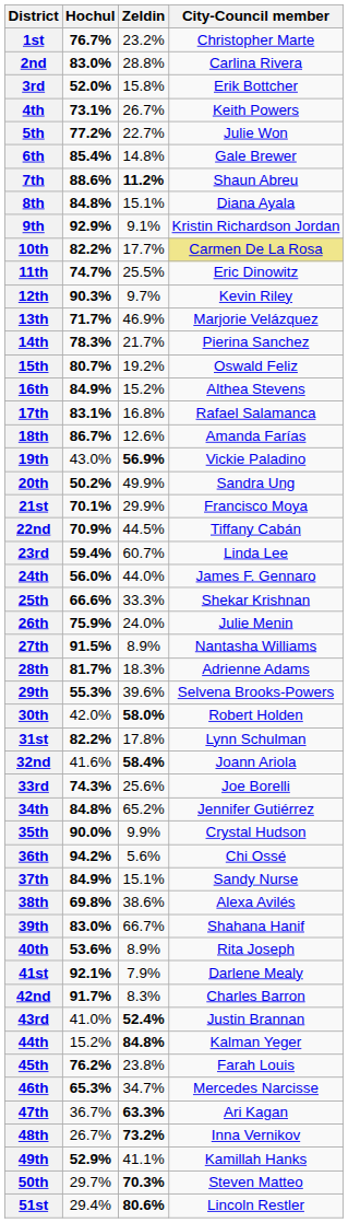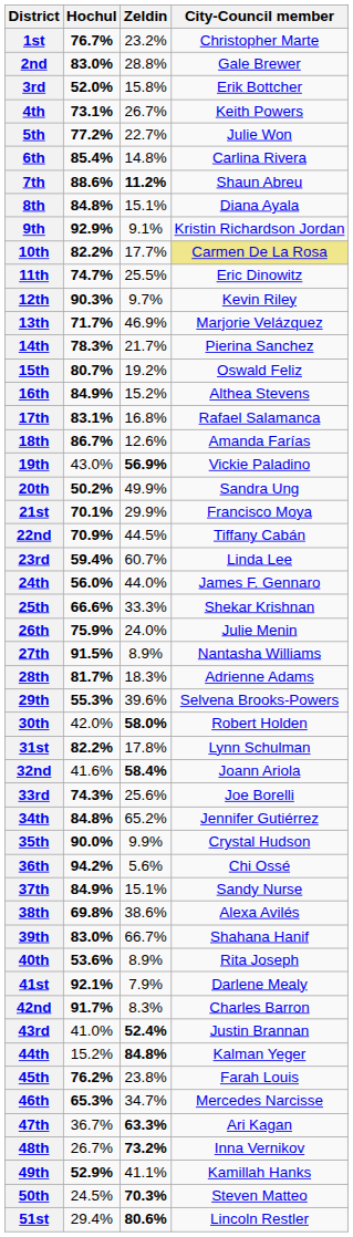 <table class=wikitable>
 <tr>
 <th>District</th>
 <th>Hochul</th>
 <th>Zeldin</th>
 <th>City-Council member</th>
 </tr>
 <tr align=center>
 <th><a href='#'>1st</a></th>
 <td><strong>76.7%</strong></td>
 <td>23.2%</td>
 <td><a href='#'>Christopher Marte</a></td>
 </tr>
 <tr align=center>
 <th><a href='#'>2nd</a></th>
 <td><strong>83.0%</strong></td>
 <td>28.8%</td>
-<td><a href='#'>Carlina Rivera</a></td>
+<td><a href='#'>Gale Brewer</a></td>
 </tr>
 <tr align=center>
 <th><a href='#'>3rd</a></th>
 <td><strong>52.0%</strong></td>
 <td>15.8%</td>
 <td><a href='#'>Erik Bottcher</a></td>
 </tr>
 <tr align=center>
 <th><a href='#'>4th</a></th>
 <td><strong>73.1%</strong></td>
 <td>26.7%</td>
 <td><a href='#'>Keith Powers</a></td>
 </tr>
 <tr align=center>
 <th><a href='#'>5th</a></th>
 <td><strong>77.2%</strong></td>
 <td>22.7%</td>
 <td><a href='#'>Julie Won</a></td>
 </tr>
 <tr align=center>
 <th><a href='#'>6th</a></th>
 <td><strong>85.4%</strong></td>
 <td>14.8%</td>
-<td><a href='#'>Gale Brewer</a></td>
+<td><a href='#'>Carlina Rivera</a></td>
 </tr>
 <tr align=center>
 <th><a href='#'>7th</a></th>
 <td><strong>88.6%</strong></td>
 <td><strong>11.2%</strong></td>
 <td><a href='#'>Shaun Abreu</a></td>
 </tr>
 <tr align=center>
 <th><a href='#'>8th</a></th>
 <td><strong>84.8%</strong></td>
 <td>15.1%</td>
 <td><a href='#'>Diana Ayala</a></td>
 </tr>
 <tr align=center>
 <th><a href='#'>9th</a></th>
 <td><strong>92.9%</strong></td>
 <td>9.1%</td>
 <td><a href='#'>Kristin Richardson Jordan</a></td>
 </tr>
 <tr align=center>
 <th><a href='#'>10th</a></th>
 <td><strong>82.2%</strong></td>
 <td>17.7%</td>
 <td style="background: khaki;"><a href='#'>Carmen De La Rosa</a></td>
 </tr>
 <tr align=center>
 <th><a href='#'>11th</a></th>
 <td><strong>74.7%</strong></td>
 <td>25.5%</td>
 <td><a href='#'>Eric Dinowitz</a></td>
 </tr>
 <tr align=center>
 <th><a href='#'>12th</a></th>
 <td><strong>90.3%</strong></td>
 <td>9.7%</td>
 <td><a href='#'>Kevin Riley</a></td>
 </tr>
 <tr align=center>
 <th><a href='#'>13th</a></th>
 <td><strong>71.7%</strong></td>
 <td>46.9%</td>
 <td><a href='#'>Marjorie Velázquez</a></td>
 </tr>
 <tr align=center>
 <th><a href='#'>14th</a></th>
 <td><strong>78.3%</strong></td>
 <td>21.7%</td>
 <td><a href='#'>Pierina Sanchez</a></td>
 </tr>
 <tr align=center>
 <th><a href='#'>15th</a></th>
 <td><strong>80.7%</strong></td>
 <td>19.2%</td>
 <td><a href='#'>Oswald Feliz</a></td>
 </tr>
 <tr align=center>
 <th><a href='#'>16th</a></th>
 <td><strong>84.9%</strong></td>
 <td>15.2%</td>
 <td><a href='#'>Althea Stevens</a></td>
 </tr>
 <tr align=center>
 <th><a href='#'>17th</a></th>
 <td><strong>83.1%</strong></td>
 <td>16.8%</td>
 <td><a href='#'>Rafael Salamanca</a></td>
 </tr>
 <tr align=center>
 <th><a href='#'>18th</a></th>
 <td><strong>86.7%</strong></td>
 <td>12.6%</td>
 <td><a href='#'>Amanda Farías</a></td>
 </tr>
 <tr align=center>
 <th><a href='#'>19th</a></th>
 <td>43.0%</td>
 <td><strong>56.9%</strong></td>
 <td><a href='#'>Vickie Paladino</a></td>
 </tr>
 <tr align=center>
 <th><a href='#'>20th</a></th>
 <td><strong>50.2%</strong></td>
 <td>49.9%</td>
 <td><a href='#'>Sandra Ung</a></td>
 </tr>
 <tr align=center>
 <th><a href='#'>21st</a></th>
 <td><strong>70.1%</strong></td>
 <td>29.9%</td>
 <td><a href='#'>Francisco Moya</a></td>
 </tr>
 <tr align=center>
 <th><a href='#'>22nd</a></th>
 <td><strong>70.9%</strong></td>
 <td>44.5%</td>
 <td><a href='#'>Tiffany Cabán</a></td>
 </tr>
 <tr align=center>
 <th><a href='#'>23rd</a></th>
 <td><strong>59.4%</strong></td>
 <td>60.7%</td>
 <td><a href='#'>Linda Lee</a></td>
 </tr>
 <tr align=center>
 <th><a href='#'>24th</a></th>
 <td><strong>56.0%</strong></td>
 <td>44.0%</td>
 <td><a href='#'>James F. Gennaro</a></td>
 </tr>
 <tr align=center>
 <th><a href='#'>25th</a></th>
 <td><strong>66.6%</strong></td>
 <td>33.3%</td>
 <td><a href='#'>Shekar Krishnan</a></td>
 </tr>
 <tr align=center>
 <th><a href='#'>26th</a></th>
 <td><strong>75.9%</strong></td>
 <td>24.0%</td>
 <td><a href='#'>Julie Menin</a></td>
 </tr>
 <tr align=center>
 <th><a href='#'>27th</a></th>
 <td><strong>91.5%</strong></td>
 <td>8.9%</td>
 <td><a href='#'>Nantasha Williams</a></td>
 </tr>
 <tr align=center>
 <th><a href='#'>28th</a></th>
 <td><strong>81.7%</strong></td>
 <td>18.3%</td>
 <td><a href='#'>Adrienne Adams</a></td>
 </tr>
 <tr align=center>
 <th><a href='#'>29th</a></th>
 <td><strong>55.3%</strong></td>
 <td>39.6%</td>
 <td><a href='#'>Selvena Brooks-Powers</a></td>
 </tr>
 <tr align=center>
 <th><a href='#'>30th</a></th>
 <td>42.0%</td>
 <td><strong>58.0%</strong></td>
 <td><a href='#'>Robert Holden</a></td>
 </tr>
 <tr align=center>
 <th><a href='#'>31st</a></th>
 <td><strong>82.2%</strong></td>
 <td>17.8%</td>
 <td><a href='#'>Lynn Schulman</a></td>
 </tr>
 <tr align=center>
 <th><a href='#'>32nd</a></th>
 <td>41.6%</td>
 <td><strong>58.4%</strong></td>
 <td><a href='#'>Joann Ariola</a></td>
 </tr>
 <tr align=center>
 <th><a href='#'>33rd</a></th>
 <td><strong>74.3%</strong></td>
 <td>25.6%</td>
 <td><a href='#'>Joe Borelli</a></td>
 </tr>
 <tr align=center>
 <th><a href='#'>34th</a></th>
 <td><strong>84.8%</strong></td>
 <td>65.2%</td>
 <td><a href='#'>Jennifer Gutiérrez</a></td>
 </tr>
 <tr align=center>
 <th><a href='#'>35th</a></th>
 <td><strong>90.0%</strong></td>
 <td>9.9%</td>
 <td><a href='#'>Crystal Hudson</a></td>
 </tr>
 <tr align=center>
 <th><a href='#'>36th</a></th>
 <td><strong>94.2%</strong></td>
 <td>5.6%</td>
 <td><a href='#'>Chi Ossé</a></td>
 </tr>
 <tr align=center>
 <th><a href='#'>37th</a></th>
 <td><strong>84.9%</strong></td>
 <td>15.1%</td>
 <td><a href='#'>Sandy Nurse</a></td>
 </tr>
 <tr align=center>
 <th><a href='#'>38th</a></th>
 <td><strong>69.8%</strong></td>
 <td>38.6%</td>
 <td><a href='#'>Alexa Avilés</a></td>
 </tr>
 <tr align=center>
 <th><a href='#'>39th</a></th>
 <td><strong>83.0%</strong></td>
 <td>66.7%</td>
 <td><a href='#'>Shahana Hanif</a></td>
 </tr>
 <tr align=center>
 <th><a href='#'>40th</a></th>
 <td><strong>53.6%</strong></td>
 <td>8.9%</td>
 <td><a href='#'>Rita Joseph</a></td>
 </tr>
 <tr align=center>
 <th><a href='#'>41st</a></th>
 <td><strong>92.1%</strong></td>
 <td>7.9%</td>
 <td><a href='#'>Darlene Mealy</a></td>
 </tr>
 <tr align=center>
 <th><a href='#'>42nd</a></th>
 <td><strong>91.7%</strong></td>
 <td>8.3%</td>
 <td><a href='#'>Charles Barron</a></td>
 </tr>
 <tr align=center>
 <th><a href='#'>43rd</a></th>
 <td>41.0%</td>
 <td><strong>52.4%</strong></td>
 <td><a href='#'>Justin Brannan</a></td>
 </tr>
 <tr align=center>
 <th><a href='#'>44th</a></th>
 <td>15.2%</td>
 <td><strong>84.8%</strong></td>
 <td><a href='#'>Kalman Yeger</a></td>
 </tr>
 <tr align=center>
 <th><a href='#'>45th</a></th>
 <td><strong>76.2%</strong></td>
 <td>23.8%</td>
 <td><a href='#'>Farah Louis</a></td>
 </tr>
 <tr align=center>
 <th><a href='#'>46th</a></th>
 <td><strong>65.3%</strong></td>
 <td>34.7%</td>
 <td><a href='#'>Mercedes Narcisse</a></td>
 </tr>
 <tr align=center>
 <th><a href='#'>47th</a></th>
 <td>36.7%</td>
 <td><strong>63.3%</strong></td>
 <td><a href='#'>Ari Kagan</a></td>
 </tr>
 <tr align=center>
 <th><a href='#'>48th</a></th>
 <td>26.7%</td>
 <td><strong>73.2%</strong></td>
 <td><a href='#'>Inna Vernikov</a></td>
 </tr>
 <tr align=center>
 <th><a href='#'>49th</a></th>
 <td><strong>52.9%</strong></td>
 <td>41.1%</td>
 <td><a href='#'>Kamillah Hanks</a></td>
 </tr>
 <tr align=center>
 <th><a href='#'>50th</a></th>
-<td>29.7%</td>
+<td>24.5%</td>
 <td><strong>70.3%</strong></td>
 <td><a href='#'>Steven Matteo</a></td>
 </tr>
 <tr align=center>
 <th><a href='#'>51st</a></th>
 <td>29.4%</td>
 <td><strong>80.6%</strong></td>
 <td><a href='#'>Lincoln Restler</a></td>
 </tr>
 </table>
